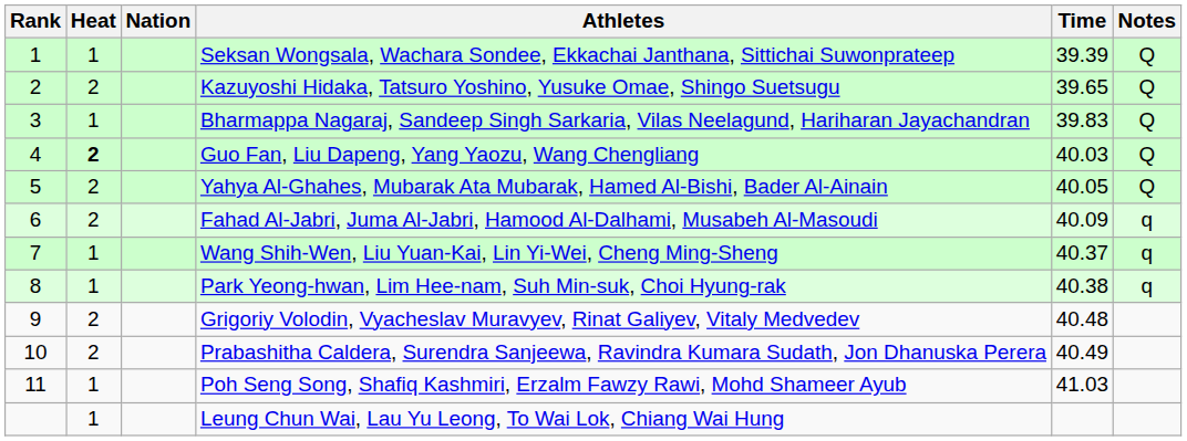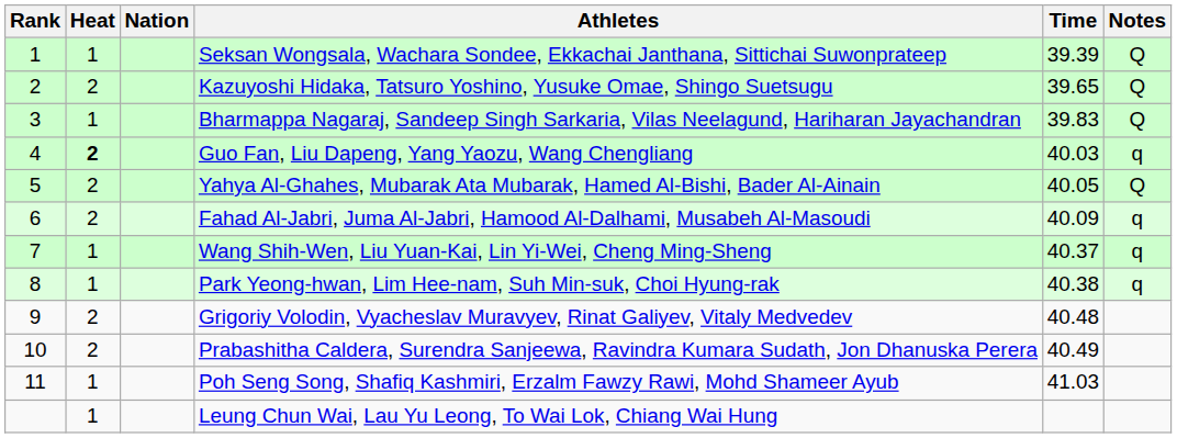 <table class="wikitable sortable" style="text-align:center">
 <tr>
 <th>Rank</th>
 <th>Heat</th>
 <th>Nation</th>
 <th>Athletes</th>
 <th>Time</th>
 <th>Notes</th>
 </tr>
 <tr bgcolor=ccffcc>
 <td>1</td>
 <td>1</td>
 <td align=left></td>
 <td align=left><a href='#'>Seksan Wongsala</a>, <a href='#'>Wachara Sondee</a>, <a href='#'>Ekkachai Janthana</a>, <a href='#'>Sittichai Suwonprateep</a></td>
 <td>39.39</td>
 <td>Q</td>
 </tr>
 <tr bgcolor=ccffcc>
 <td>2</td>
 <td>2</td>
 <td align=left></td>
 <td align=left><a href='#'>Kazuyoshi Hidaka</a>, <a href='#'>Tatsuro Yoshino</a>, <a href='#'>Yusuke Omae</a>, <a href='#'>Shingo Suetsugu</a></td>
 <td>39.65</td>
 <td>Q</td>
 </tr>
 <tr bgcolor=ccffcc>
 <td>3</td>
 <td>1</td>
 <td align=left></td>
 <td align=left><a href='#'>Bharmappa Nagaraj</a>, <a href='#'>Sandeep Singh Sarkaria</a>, <a href='#'>Vilas Neelagund</a>, <a href='#'>Hariharan Jayachandran</a></td>
 <td>39.83</td>
 <td>Q</td>
 </tr>
 <tr bgcolor=ccffcc>
 <td>4</td>
 <td><strong>2</strong></td>
 <td align=left></td>
 <td align=left><a href='#'>Guo Fan</a>, <a href='#'>Liu Dapeng</a>, <a href='#'>Yang Yaozu</a>, <a href='#'>Wang Chengliang</a></td>
 <td>40.03</td>
-<td>Q</td>
+<td>q</td>
 </tr>
 <tr bgcolor=ccffcc>
 <td>5</td>
 <td>2</td>
 <td align=left></td>
 <td align=left><a href='#'>Yahya Al-Ghahes</a>, <a href='#'>Mubarak Ata Mubarak</a>, <a href='#'>Hamed Al-Bishi</a>, <a href='#'>Bader Al-Ainain</a></td>
 <td>40.05</td>
 <td>Q</td>
 </tr>
 <tr bgcolor=ddffdd>
 <td>6</td>
 <td>2</td>
 <td align=left></td>
 <td align=left><a href='#'>Fahad Al-Jabri</a>, <a href='#'>Juma Al-Jabri</a>, <a href='#'>Hamood Al-Dalhami</a>, <a href='#'>Musabeh Al-Masoudi</a></td>
 <td>40.09</td>
 <td>q</td>
 </tr>
 <tr bgcolor=ccffcc>
 <td>7</td>
 <td>1</td>
 <td align=left></td>
 <td align=left><a href='#'>Wang Shih-Wen</a>, <a href='#'>Liu Yuan-Kai</a>, <a href='#'>Lin Yi-Wei</a>, <a href='#'>Cheng Ming-Sheng</a></td>
 <td>40.37</td>
 <td>q</td>
 </tr>
 <tr bgcolor=ddffdd>
 <td>8</td>
 <td>1</td>
 <td align=left></td>
 <td align=left><a href='#'>Park Yeong-hwan</a>, <a href='#'>Lim Hee-nam</a>, <a href='#'>Suh Min-suk</a>, <a href='#'>Choi Hyung-rak</a></td>
 <td>40.38</td>
 <td>q</td>
 </tr>
 <tr>
 <td>9</td>
 <td>2</td>
 <td align=left></td>
 <td align=left><a href='#'>Grigoriy Volodin</a>, <a href='#'>Vyacheslav Muravyev</a>, <a href='#'>Rinat Galiyev</a>, <a href='#'>Vitaly Medvedev</a></td>
 <td>40.48</td>
 <td></td>
 </tr>
 <tr>
 <td>10</td>
 <td>2</td>
 <td align=left></td>
 <td align=left><a href='#'>Prabashitha Caldera</a>, <a href='#'>Surendra Sanjeewa</a>, <a href='#'>Ravindra Kumara Sudath</a>, <a href='#'>Jon Dhanuska Perera</a></td>
 <td>40.49</td>
 <td></td>
 </tr>
 <tr>
 <td>11</td>
 <td>1</td>
 <td align=left></td>
 <td align=left><a href='#'>Poh Seng Song</a>, <a href='#'>Shafiq Kashmiri</a>, <a href='#'>Erzalm Fawzy Rawi</a>, <a href='#'>Mohd Shameer Ayub</a></td>
 <td>41.03</td>
 <td></td>
 </tr>
 <tr>
 <td></td>
 <td>1</td>
 <td align=left></td>
 <td align=left><a href='#'>Leung Chun Wai</a>, <a href='#'>Lau Yu Leong</a>, <a href='#'>To Wai Lok</a>, <a href='#'>Chiang Wai Hung</a></td>
 <td></td>
 <td></td>
 </tr>
 </table>
